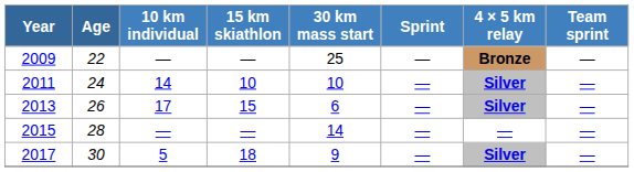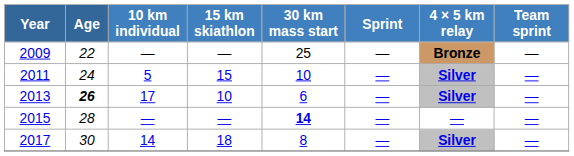 <table class="wikitable" style="font-size:95%; text-align:center; border:grey solid 1px; border-collapse:collapse; background:#ffffff;">
 <tr>
 <th style="background-color:#369; color:white; width:60px;"> Year </th>
 <th style="background-color:#369; color:white; width:40px;"> Age </th>
 <th style="background-color:#4180be; color:white; width:75px;"> 10 km <br> individual </th>
 <th style="background-color:#4180be; color:white; width:75px;"> 15 km <br> skiathlon </th>
 <th style="background-color:#4180be; color:white; width:75px;"> 30 km <br> mass start </th>
 <th style="background-color:#4180be; color:white; width:75px;"> Sprint </th>
 <th style="background-color:#4180be; color:white; width:75px;"> 4 × 5 km <br> relay </th>
 <th style="background-color:#4180be; color:white; width:75px;"> Team <br> sprint </th>
 </tr>
 <tr>
 <td><a href='#'>2009</a></td>
 <td><em>22</em></td>
 <td>—</td>
 <td>—</td>
 <td>25</td>
 <td>—</td>
 <td style="background:#c96;"><strong>Bronze</strong></td>
 <td>—</td>
 </tr>
 <tr>
 <td><a href='#'>2011</a></td>
 <td><em>24</em></td>
-<td><a href='#'>14</a></td>
-<td><a href='#'>10</a></td>
+<td><a href='#'>5</a></td>
+<td><a href='#'>15</a></td>
 <td><a href='#'>10</a></td>
 <td><a href='#'>—</a></td>
 <td style="background:silver;"><a href='#'><strong>Silver</strong></a></td>
 <td><a href='#'>—</a></td>
 </tr>
 <tr>
 <td><a href='#'>2013</a></td>
-<td><em>26</em></td>
+<td><strong><em>26</em></strong></td>
 <td><a href='#'>17</a></td>
-<td><a href='#'>15</a></td>
+<td><a href='#'>10</a></td>
 <td><a href='#'>6</a></td>
 <td><a href='#'>—</a></td>
 <td style="background:silver;"><a href='#'><strong>Silver</strong></a></td>
 <td><a href='#'>—</a></td>
 </tr>
 <tr>
 <td><a href='#'>2015</a></td>
 <td><em>28</em></td>
 <td><a href='#'>—</a></td>
 <td><a href='#'>—</a></td>
-<td><a href='#'>14</a></td>
+<td><strong><a href='#'>14</a></strong></td>
 <td><a href='#'>—</a></td>
 <td><a href='#'>—</a></td>
 <td><a href='#'>—</a></td>
 </tr>
 <tr>
 <td><a href='#'>2017</a></td>
 <td><em>30</em></td>
-<td><a href='#'>5</a></td>
+<td><a href='#'>14</a></td>
 <td><a href='#'>18</a></td>
-<td><a href='#'>9</a></td>
+<td><a href='#'>8</a></td>
 <td><a href='#'>—</a></td>
 <td style="background:silver;"><a href='#'><strong>Silver</strong></a></td>
 <td><a href='#'>—</a></td>
 </tr>
 <tr>
 </tr>
 </table>
